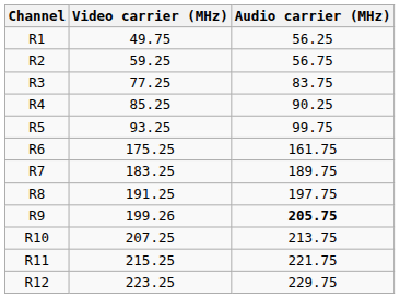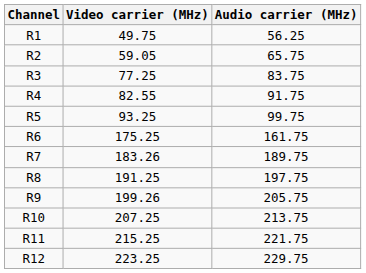 <table class="wikitable" style="text-align: center; border-collapse:collapse">
 <tr>
 <th>Channel</th>
 <th>Video carrier (MHz)</th>
 <th>Audio carrier (MHz)</th>
 </tr>
 <tr>
 <td>R1</td>
 <td>49.75</td>
 <td>56.25</td>
 </tr>
 <tr>
 <td>R2</td>
-<td>59.25</td>
-<td>56.75</td>
+<td>59.05</td>
+<td>65.75</td>
 </tr>
 <tr>
 <td>R3</td>
 <td>77.25</td>
 <td>83.75</td>
 </tr>
 <tr>
 <td>R4</td>
-<td>85.25</td>
-<td>90.25</td>
+<td>82.55</td>
+<td>91.75</td>
 </tr>
 <tr>
 <td>R5</td>
 <td>93.25</td>
 <td>99.75</td>
 </tr>
 <tr>
 <td>R6</td>
 <td>175.25</td>
 <td>161.75</td>
 </tr>
 <tr>
 <td>R7</td>
-<td>183.25</td>
+<td>183.26</td>
 <td>189.75</td>
 </tr>
 <tr>
 <td>R8</td>
 <td>191.25</td>
 <td>197.75</td>
 </tr>
 <tr>
 <td>R9</td>
 <td>199.26</td>
-<td><strong>205.75</strong></td>
+<td>205.75</td>
 </tr>
 <tr>
 <td>R10</td>
 <td>207.25</td>
 <td>213.75</td>
 </tr>
 <tr>
 <td>R11</td>
 <td>215.25</td>
 <td>221.75</td>
 </tr>
 <tr>
 <td>R12</td>
 <td>223.25</td>
 <td>229.75</td>
 </tr>
 </table>
